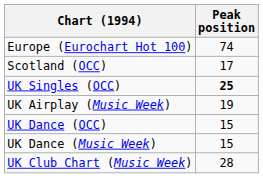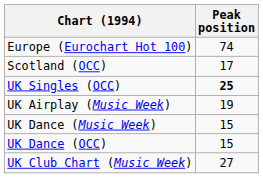 <table class="wikitable sortable">
 <tr>
 <th>Chart (1994)</th>
 <th>Peak<br>position</th>
 </tr>
 <tr>
 <td>Europe (<a href='#'>Eurochart Hot 100</a>)</td>
 <td align="center">74</td>
 </tr>
 <tr>
 <td>Scotland (<a href='#'>OCC</a>)</td>
 <td align="center">17</td>
 </tr>
 <tr>
 <td><a href='#'>UK Singles</a> (<a href='#'>OCC</a>)</td>
 <td align="center"><strong>25</strong></td>
 </tr>
 <tr>
 <td>UK Airplay (<em><a href='#'>Music Week</a></em>)</td>
 <td align="center">19</td>
 </tr>
 <tr>
+<td>UK Dance (<em><a href='#'>Music Week</a></em>)</td>
+<td align="center">15</td>
+</tr>
+<tr>
 <td><a href='#'>UK Dance</a> (<a href='#'>OCC</a>)</td>
 <td align="center">15</td>
 </tr>
 <tr>
-<td>UK Dance (<em><a href='#'>Music Week</a></em>)</td>
-<td align="center">15</td>
-</tr>
-<tr>
 <td><a href='#'>UK Club Chart</a> (<em><a href='#'>Music Week</a></em>)</td>
-<td align="center">28</td>
+<td align="center">27</td>
 </tr>
 </table>
